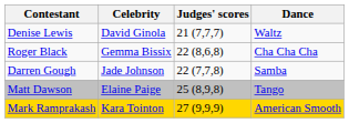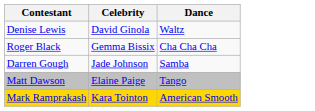 <table class="wikitable sortable">
 <tr>
 <th>Contestant</th>
 <th>Celebrity</th>
-<th>Judges' scores</th>
 <th>Dance</th>
 </tr>
 <tr>
 <td><a href='#'>Denise Lewis</a></td>
 <td><a href='#'>David Ginola</a></td>
-<td>21 (7,7,7)</td>
 <td><a href='#'>Waltz</a></td>
 </tr>
 <tr>
 <td><a href='#'>Roger Black</a></td>
 <td><a href='#'>Gemma Bissix</a></td>
-<td>22 (8,6,8)</td>
 <td><a href='#'>Cha Cha Cha</a></td>
 </tr>
 <tr>
 <td><a href='#'>Darren Gough</a></td>
 <td><a href='#'>Jade Johnson</a></td>
-<td>22 (7,7,8)</td>
 <td><a href='#'>Samba</a></td>
 </tr>
 <tr style="background:silver">
 <td><a href='#'>Matt Dawson</a></td>
 <td><a href='#'>Elaine Paige</a></td>
-<td>25 (8,9,8)</td>
 <td><a href='#'>Tango</a></td>
 </tr>
 <tr style="background:gold">
 <td><a href='#'>Mark Ramprakash</a></td>
 <td><a href='#'>Kara Tointon</a></td>
-<td>27 (9,9,9)</td>
 <td><a href='#'>American Smooth</a></td>
 </tr>
 </table>
